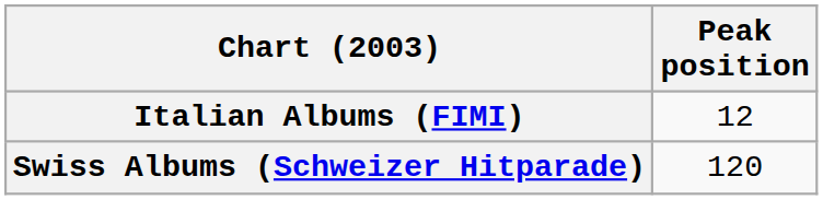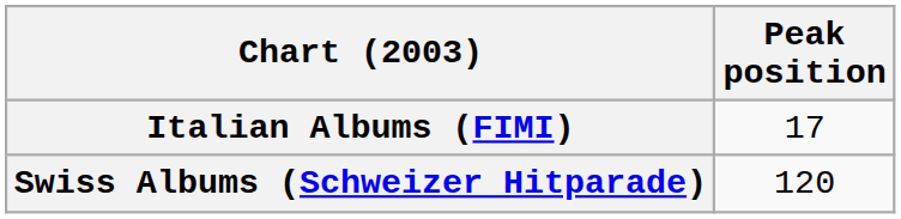 <table class="wikitable sortable plainrowheaders" style="text-align:center">
 <tr>
 <th scope="col">Chart (2003)</th>
 <th scope="col">Peak<br>position</th>
 </tr>
 <tr>
 <th scope="row">Italian Albums (<a href='#'>FIMI</a>)</th>
-<td>12</td>
+<td>17</td>
 </tr>
 <tr>
 <th scope="row">Swiss Albums (<a href='#'>Schweizer Hitparade</a>)</th>
 <td>120</td>
 </tr>
 </table>
